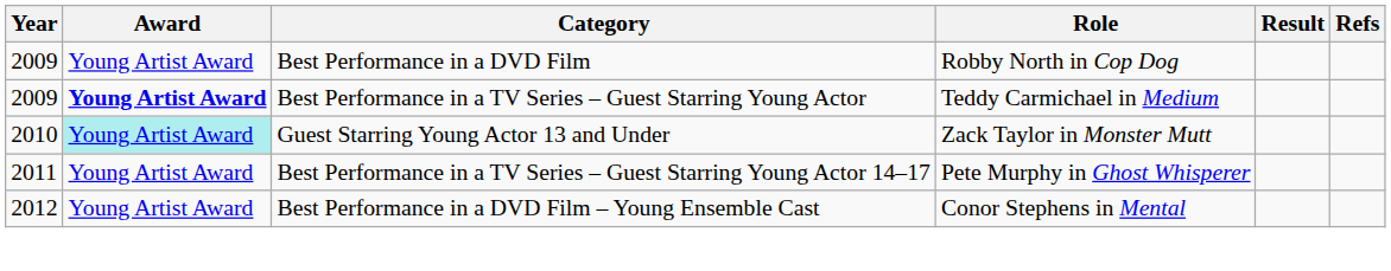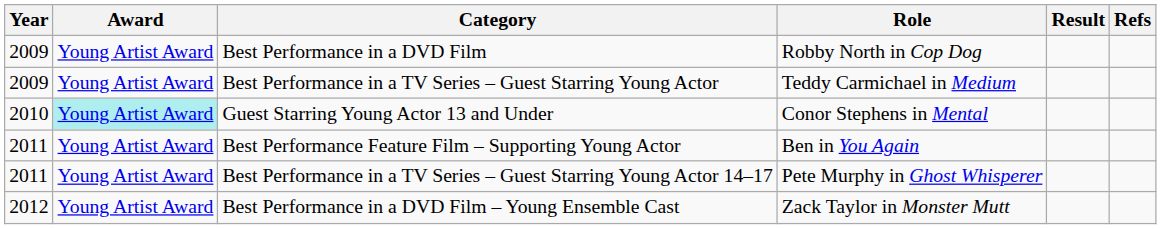 <table class="wikitable">
 <tr>
 <th>Year</th>
 <th>Award</th>
 <th>Category</th>
 <th>Role</th>
 <th>Result</th>
 <th>Refs</th>
 </tr>
 <tr>
 <td>2009</td>
 <td><a href='#'>Young Artist Award</a></td>
 <td>Best Performance in a DVD Film</td>
 <td>Robby North in <em>Cop Dog</em></td>
 <td></td>
 <td style="text-align:center;"></td>
 </tr>
 <tr>
 <td>2009</td>
-<td><strong><a href='#'>Young Artist Award</a></strong></td>
+<td><a href='#'>Young Artist Award</a></td>
 <td>Best Performance in a TV Series – Guest Starring Young Actor</td>
 <td>Teddy Carmichael in <em><a href='#'>Medium</a></em></td>
 <td></td>
 <td style="text-align:center;"></td>
 </tr>
 <tr>
 <td>2010</td>
 <td style="background: paleturquoise;"><a href='#'>Young Artist Award</a></td>
 <td>Guest Starring Young Actor 13 and Under</td>
-<td>Zack Taylor in <em>Monster Mutt</em></td>
+<td>Conor Stephens in <em><a href='#'>Mental</a></em></td>
+<td></td>
+<td style="text-align:center;"></td>
+</tr>
+<tr>
+<td>2011</td>
+<td><a href='#'>Young Artist Award</a></td>
+<td>Best Performance Feature Film – Supporting Young Actor</td>
+<td>Ben in <em><a href='#'>You Again</a></em></td>
 <td></td>
 <td style="text-align:center;"></td>
 </tr>
 <tr>
 <td>2011</td>
 <td><a href='#'>Young Artist Award</a></td>
 <td>Best Performance in a TV Series – Guest Starring Young Actor 14–17</td>
 <td>Pete Murphy in <em><a href='#'>Ghost Whisperer</a></em></td>
 <td></td>
 <td style="text-align:center;"></td>
 </tr>
 <tr>
 <td>2012</td>
 <td><a href='#'>Young Artist Award</a></td>
 <td>Best Performance in a DVD Film – Young Ensemble Cast</td>
-<td>Conor Stephens in <em><a href='#'>Mental</a></em></td>
+<td>Zack Taylor in <em>Monster Mutt</em></td>
 <td></td>
 <td style="text-align:center;"></td>
 </tr>
 </table>
